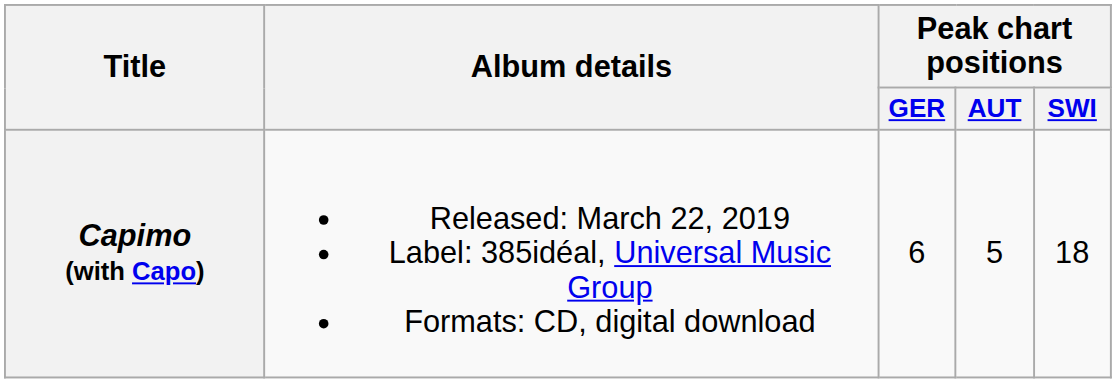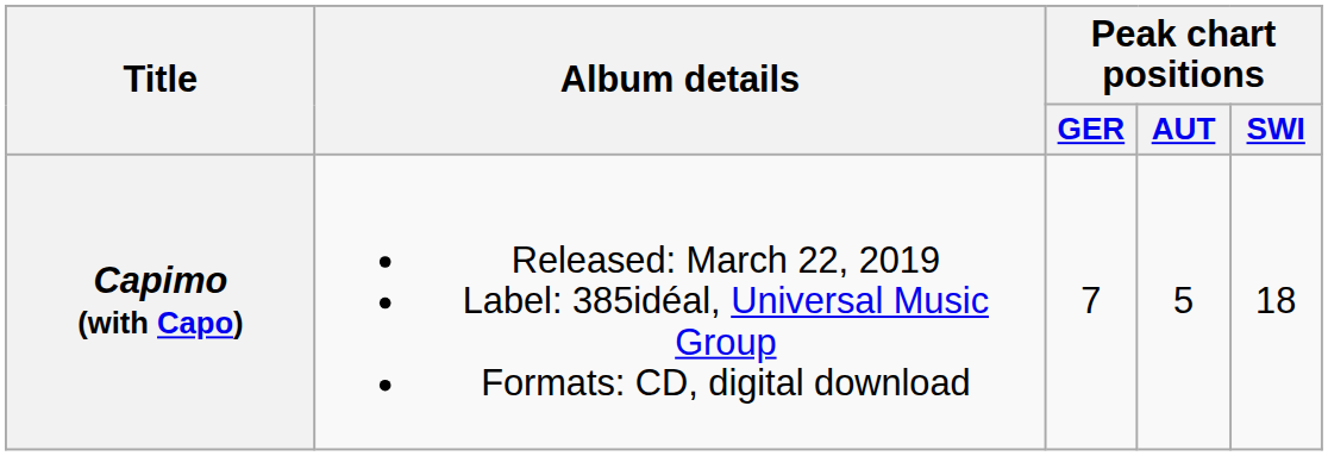 <table class="wikitable plainrowheaders" style="text-align:center;">
 <tr>
 <th scope="col" rowspan="2" style="width:8em;">Title</th>
 <th scope="col" rowspan="2" style="width:19.5em;">Album details</th>
 <th scope="col" colspan="3">Peak chart positions</th>
 </tr>
 <tr>
 <th style="width:2.5em; font-size:85%"><a href='#'>GER</a><br></th>
 <th style="width:2.5em; font-size:85%"><a href='#'>AUT</a><br></th>
 <th style="width:2.5em; font-size:85%"><a href='#'>SWI</a><br></th>
 </tr>
 <tr>
 <th scope="row"><em>Capimo</em><br><small>(with <a href='#'>Capo</a>)</small></th>
 <td><br><ul><li>Released: March 22, 2019</li><li>Label: 385idéal, <a href='#'>Universal Music Group</a></li><li>Formats: CD, digital download</li></ul></td>
-<td>6</td>
+<td>7</td>
 <td>5</td>
 <td>18</td>
 </tr>
 </table>
